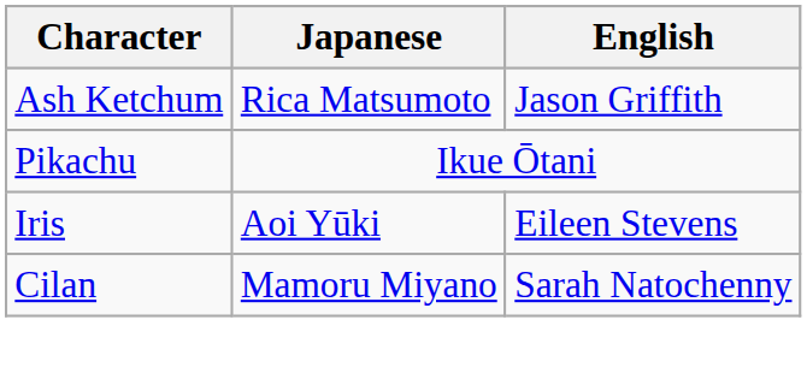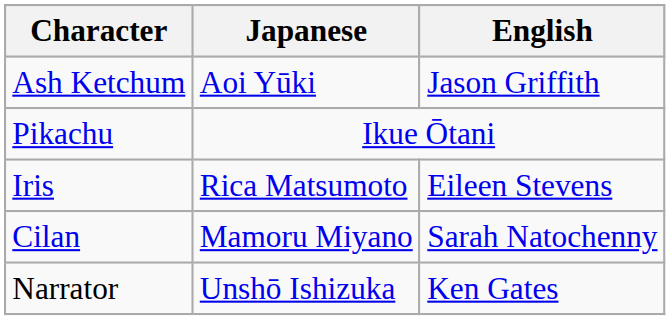 <table class="wikitable" style="margin:0; font-size:95%;">
 <tr style="background:#ccc; text-align:center;">
 <th>Character</th>
 <th>Japanese</th>
 <th>English</th>
 </tr>
 <tr>
 <td><a href='#'>Ash Ketchum</a></td>
-<td><a href='#'>Rica Matsumoto</a></td>
+<td><a href='#'>Aoi Yūki</a></td>
 <td><a href='#'>Jason Griffith</a></td>
 </tr>
 <tr>
 <td><a href='#'>Pikachu</a></td>
 <td colspan="2" style="text-align:center;"><a href='#'>Ikue Ōtani</a></td>
 </tr>
 <tr>
 <td><a href='#'>Iris</a></td>
-<td><a href='#'>Aoi Yūki</a></td>
+<td><a href='#'>Rica Matsumoto</a></td>
 <td><a href='#'>Eileen Stevens</a></td>
 </tr>
 <tr>
 <td><a href='#'>Cilan</a></td>
 <td><a href='#'>Mamoru Miyano</a></td>
 <td><a href='#'>Sarah Natochenny</a></td>
 </tr>
+<tr>
+<td>Narrator</td>
+<td><a href='#'>Unshō Ishizuka</a></td>
+<td><a href='#'>Ken Gates</a></td>
+</tr>
 </table>
